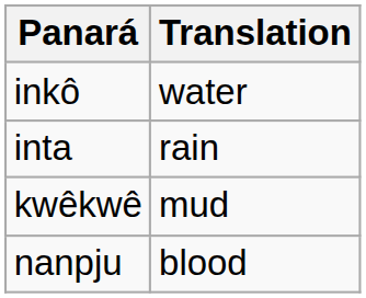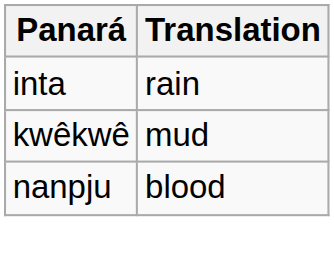 <table class="wikitable">
 <tr>
 <th>Panará</th>
 <th>Translation</th>
-</tr>
-<tr>
-<td>inkô</td>
-<td>water</td>
 </tr>
 <tr>
 <td>inta</td>
 <td>rain</td>
 </tr>
 <tr>
 <td>kwêkwê</td>
 <td>mud</td>
 </tr>
 <tr>
 <td>nanpju</td>
 <td>blood</td>
 </tr>
 </table>
